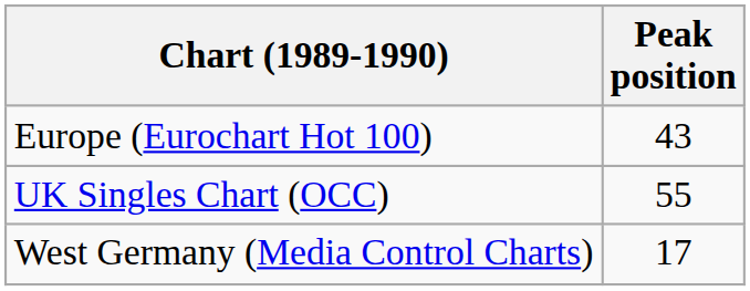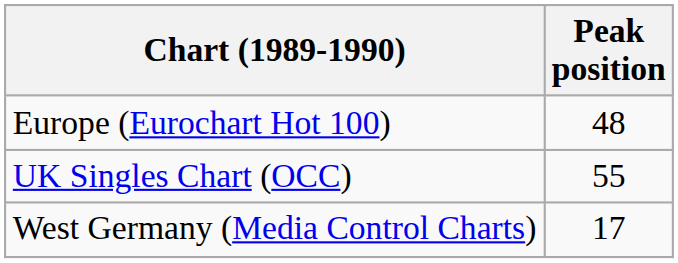 <table class="wikitable sortable">
 <tr>
 <th>Chart (1989-1990)</th>
 <th>Peak<br>position</th>
 </tr>
 <tr>
 <td>Europe (<a href='#'>Eurochart Hot 100</a>)</td>
-<td align="center">43</td>
+<td align="center">48</td>
 </tr>
 <tr>
 <td><a href='#'>UK Singles Chart</a> (<a href='#'>OCC</a>)</td>
 <td align="center">55</td>
 </tr>
 <tr>
 <td>West Germany (<a href='#'>Media Control Charts</a>)</td>
 <td align="center">17</td>
 </tr>
 </table>
